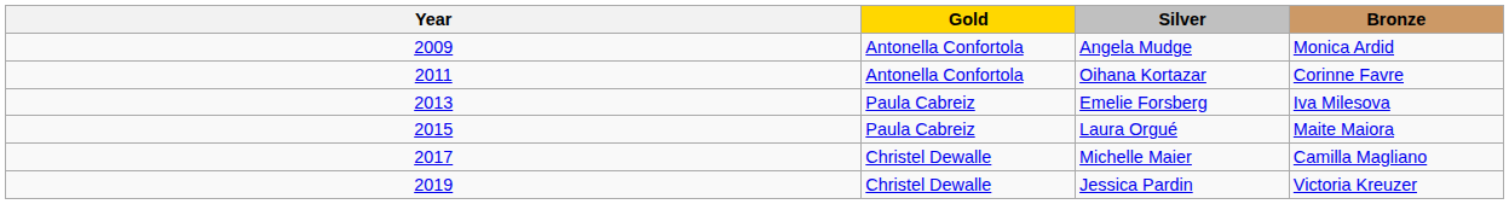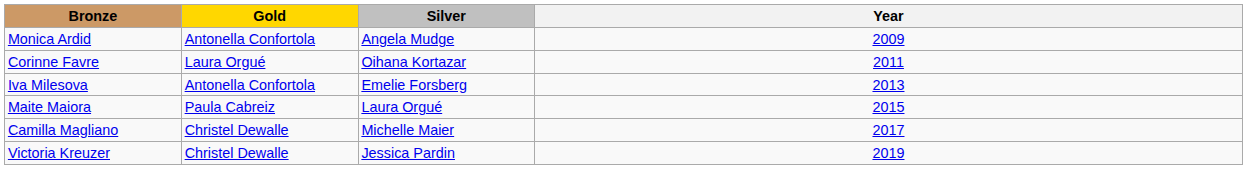 <table class="wikitable" style="width:98%; font-size:90%">
 <tr>
-<th>Year</th>
+<th style="width:170px; background:#cc9966">Bronze</th>
 <th style="width:170px; background:gold">Gold</th>
 <th style="width:170px; background:silver">Silver</th>
-<th style="width:170px; background:#cc9966">Bronze</th>
+<th>Year</th>
 </tr>
 <tr>
-<td align=center><a href='#'>2009</a></td>
+<td> <a href='#'>Monica Ardid</a></td>
 <td> <a href='#'>Antonella Confortola</a></td>
 <td> <a href='#'>Angela Mudge</a></td>
-<td> <a href='#'>Monica Ardid</a></td>
+<td align=center><a href='#'>2009</a></td>
 </tr>
 <tr>
+<td> <a href='#'>Corinne Favre</a></td>
+<td> <a href='#'>Laura Orgué</a></td>
+<td> <a href='#'>Oihana Kortazar</a></td>
 <td align=center><a href='#'>2011</a></td>
-<td> <a href='#'>Antonella Confortola</a></td>
-<td> <a href='#'>Oihana Kortazar</a></td>
-<td> <a href='#'>Corinne Favre</a></td>
 </tr>
 <tr>
+<td>  <a href='#'>Iva Milesova</a></td>
+<td> <a href='#'>Antonella Confortola</a></td>
+<td>  <a href='#'>Emelie Forsberg</a></td>
 <td align=center><a href='#'>2013</a></td>
-<td> <a href='#'>Paula Cabreiz</a></td>
-<td>  <a href='#'>Emelie Forsberg</a></td>
-<td>  <a href='#'>Iva Milesova</a></td>
 </tr>
 <tr>
-<td align=center><a href='#'>2015</a></td>
+<td> <a href='#'>Maite Maiora</a></td>
 <td> <a href='#'>Paula Cabreiz</a></td>
 <td> <a href='#'>Laura Orgué</a></td>
-<td> <a href='#'>Maite Maiora</a></td>
+<td align=center><a href='#'>2015</a></td>
 </tr>
 <tr>
-<td align=center><a href='#'>2017</a></td>
+<td> <a href='#'>Camilla Magliano</a></td>
 <td> <a href='#'>Christel Dewalle</a></td>
 <td> <a href='#'>Michelle Maier</a></td>
-<td> <a href='#'>Camilla Magliano</a></td>
+<td align=center><a href='#'>2017</a></td>
 </tr>
 <tr>
-<td align=center><a href='#'>2019</a></td>
+<td> <a href='#'>Victoria Kreuzer</a></td>
 <td> <a href='#'>Christel Dewalle</a></td>
 <td> <a href='#'>Jessica Pardin</a></td>
-<td> <a href='#'>Victoria Kreuzer</a></td>
+<td align=center><a href='#'>2019</a></td>
 </tr>
 </table>
